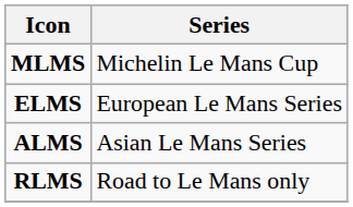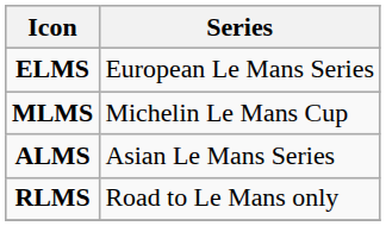 <table class="wikitable" style="font-size: 85%;">
 <tr>
 <th>Icon</th>
 <th>Series</th>
 </tr>
 <tr>
+<td style="text-align:center"><strong><span>ELMS</span></strong></td>
+<td>European Le Mans Series</td>
+</tr>
+<tr>
 <td style="text-align:center"><strong><span>MLMS</span></strong></td>
 <td>Michelin Le Mans Cup</td>
-</tr>
-<tr>
-<td style="text-align:center"><strong><span>ELMS</span></strong></td>
-<td>European Le Mans Series</td>
 </tr>
 <tr>
 <td style="text-align:center"><strong><span>ALMS</span></strong></td>
 <td>Asian Le Mans Series</td>
 </tr>
 <tr>
 <td style="text-align:center"><strong><span>RLMS</span></strong></td>
 <td>Road to Le Mans only</td>
 </tr>
 <tr>
 </tr>
 </table>
